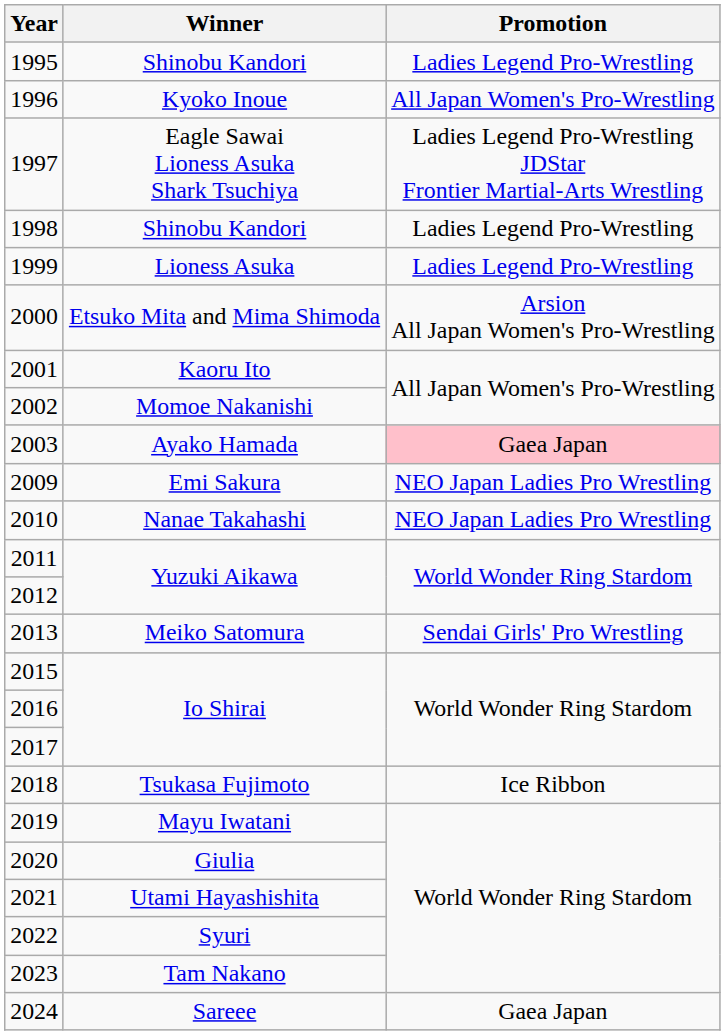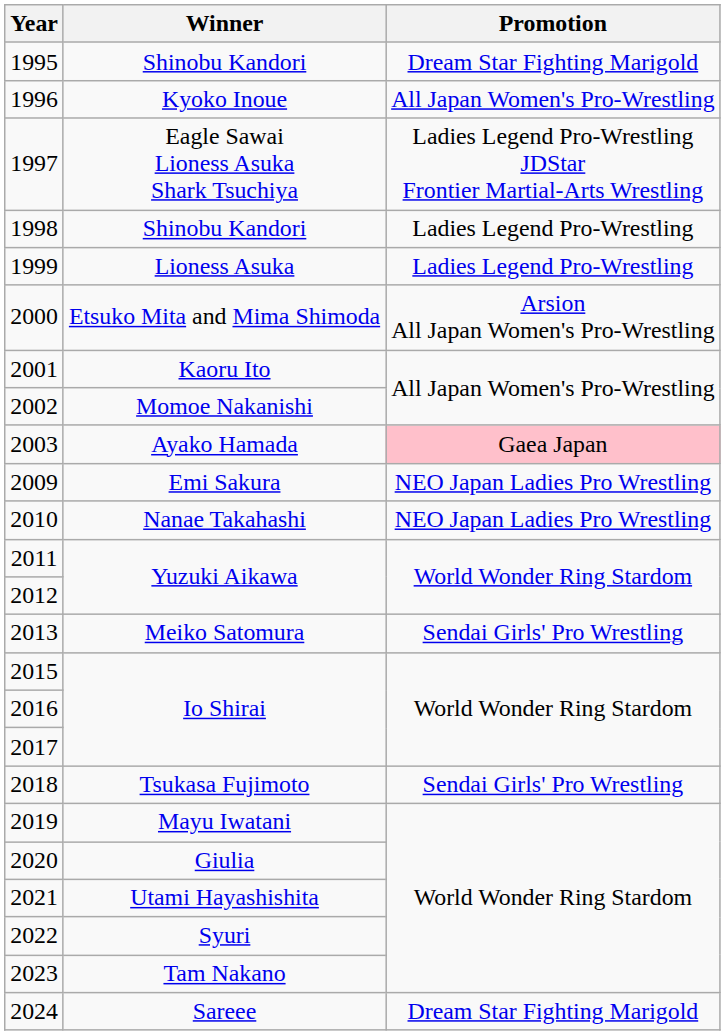 <table class="wikitable sortable" style="text-align: center">
 <tr>
 <th>Year</th>
 <th>Winner</th>
 <th>Promotion</th>
 </tr>
 <tr>
 <td>1995</td>
 <td><a href='#'>Shinobu Kandori</a></td>
-<td><a href='#'>Ladies Legend Pro-Wrestling</a></td>
+<td><a href='#'>Dream Star Fighting Marigold</a></td>
 </tr>
 <tr>
 <td>1996</td>
 <td><a href='#'>Kyoko Inoue</a></td>
 <td><a href='#'>All Japan Women's Pro-Wrestling</a></td>
 </tr>
 <tr>
 <td>1997</td>
 <td>Eagle Sawai<br><a href='#'>Lioness Asuka</a><br><a href='#'>Shark Tsuchiya</a></td>
 <td>Ladies Legend Pro-Wrestling<br><a href='#'>JDStar</a><br><a href='#'>Frontier Martial-Arts Wrestling</a></td>
 </tr>
 <tr>
 <td>1998</td>
 <td><a href='#'>Shinobu Kandori</a></td>
 <td>Ladies Legend Pro-Wrestling</td>
 </tr>
 <tr>
 <td>1999</td>
 <td><a href='#'>Lioness Asuka</a></td>
 <td><a href='#'>Ladies Legend Pro-Wrestling</a></td>
 </tr>
 <tr>
 <td>2000</td>
 <td><a href='#'>Etsuko Mita</a> and <a href='#'>Mima Shimoda</a></td>
 <td><a href='#'>Arsion</a><br>All Japan Women's Pro-Wrestling</td>
 </tr>
 <tr>
 <td>2001</td>
 <td><a href='#'>Kaoru Ito</a></td>
 <td rowspan=2>All Japan Women's Pro-Wrestling</td>
 </tr>
 <tr>
 <td>2002</td>
 <td><a href='#'>Momoe Nakanishi</a></td>
 </tr>
 <tr>
 <td>2003</td>
 <td><a href='#'>Ayako Hamada</a></td>
 <td style="background: pink;">Gaea Japan</td>
 </tr>
 <tr>
 <td>2009</td>
 <td><a href='#'>Emi Sakura</a></td>
 <td><a href='#'>NEO Japan Ladies Pro Wrestling</a></td>
 </tr>
 <tr>
 <td>2010</td>
 <td><a href='#'>Nanae Takahashi</a></td>
 <td><a href='#'>NEO Japan Ladies Pro Wrestling</a></td>
 </tr>
 <tr>
 <td>2011</td>
 <td rowspan=2><a href='#'>Yuzuki Aikawa</a></td>
 <td rowspan=2><a href='#'>World Wonder Ring Stardom</a></td>
 </tr>
 <tr>
 <td>2012</td>
 </tr>
 <tr>
 <td>2013</td>
 <td><a href='#'>Meiko Satomura</a></td>
 <td><a href='#'>Sendai Girls' Pro Wrestling</a></td>
 </tr>
 <tr>
 <td>2015</td>
 <td rowspan=3><a href='#'>Io Shirai</a></td>
 <td rowspan=3>World Wonder Ring Stardom</td>
 </tr>
 <tr>
 <td>2016</td>
 </tr>
 <tr>
 <td>2017</td>
 </tr>
 <tr>
 <td>2018</td>
 <td><a href='#'>Tsukasa Fujimoto</a></td>
-<td>Ice Ribbon</td>
+<td><a href='#'>Sendai Girls' Pro Wrestling</a></td>
 </tr>
 <tr>
 <td>2019</td>
 <td><a href='#'>Mayu Iwatani</a></td>
 <td rowspan=5>World Wonder Ring Stardom</td>
 </tr>
 <tr>
 <td>2020</td>
 <td><a href='#'>Giulia</a></td>
 </tr>
 <tr>
 <td>2021</td>
 <td><a href='#'>Utami Hayashishita</a></td>
 </tr>
 <tr>
 <td>2022</td>
 <td><a href='#'>Syuri</a></td>
 </tr>
 <tr>
 <td>2023</td>
 <td><a href='#'>Tam Nakano</a></td>
 </tr>
 <tr>
 <td>2024</td>
 <td><a href='#'>Sareee</a></td>
-<td>Gaea Japan</td>
+<td><a href='#'>Dream Star Fighting Marigold</a></td>
 </tr>
 </table>
